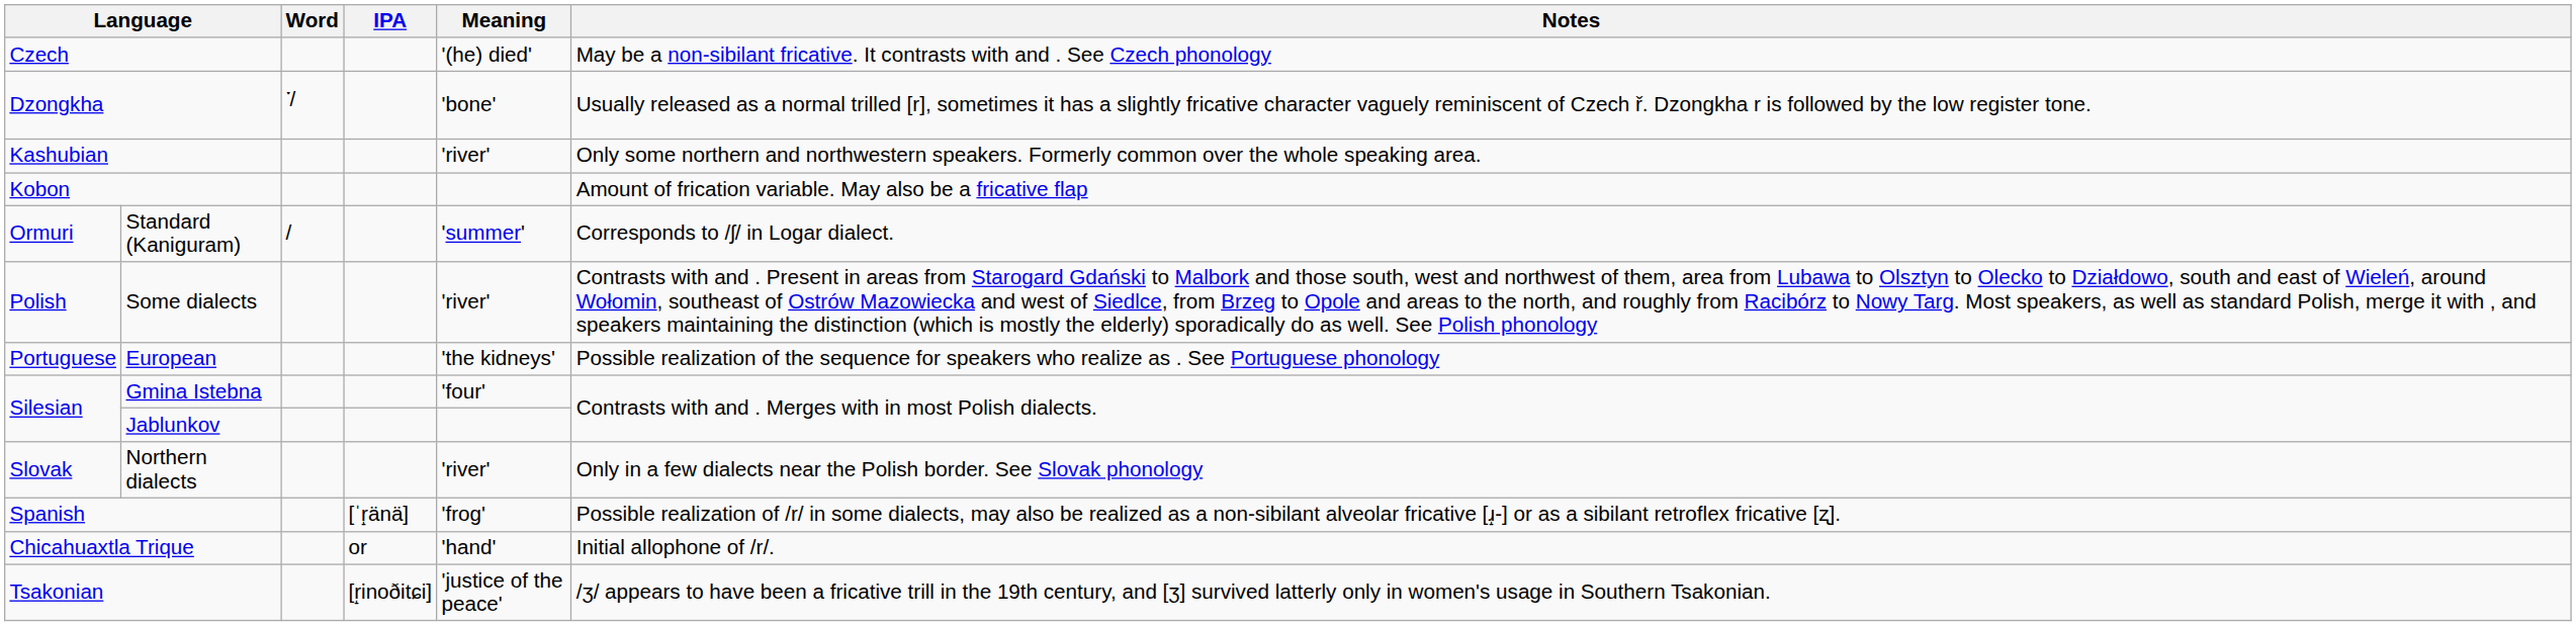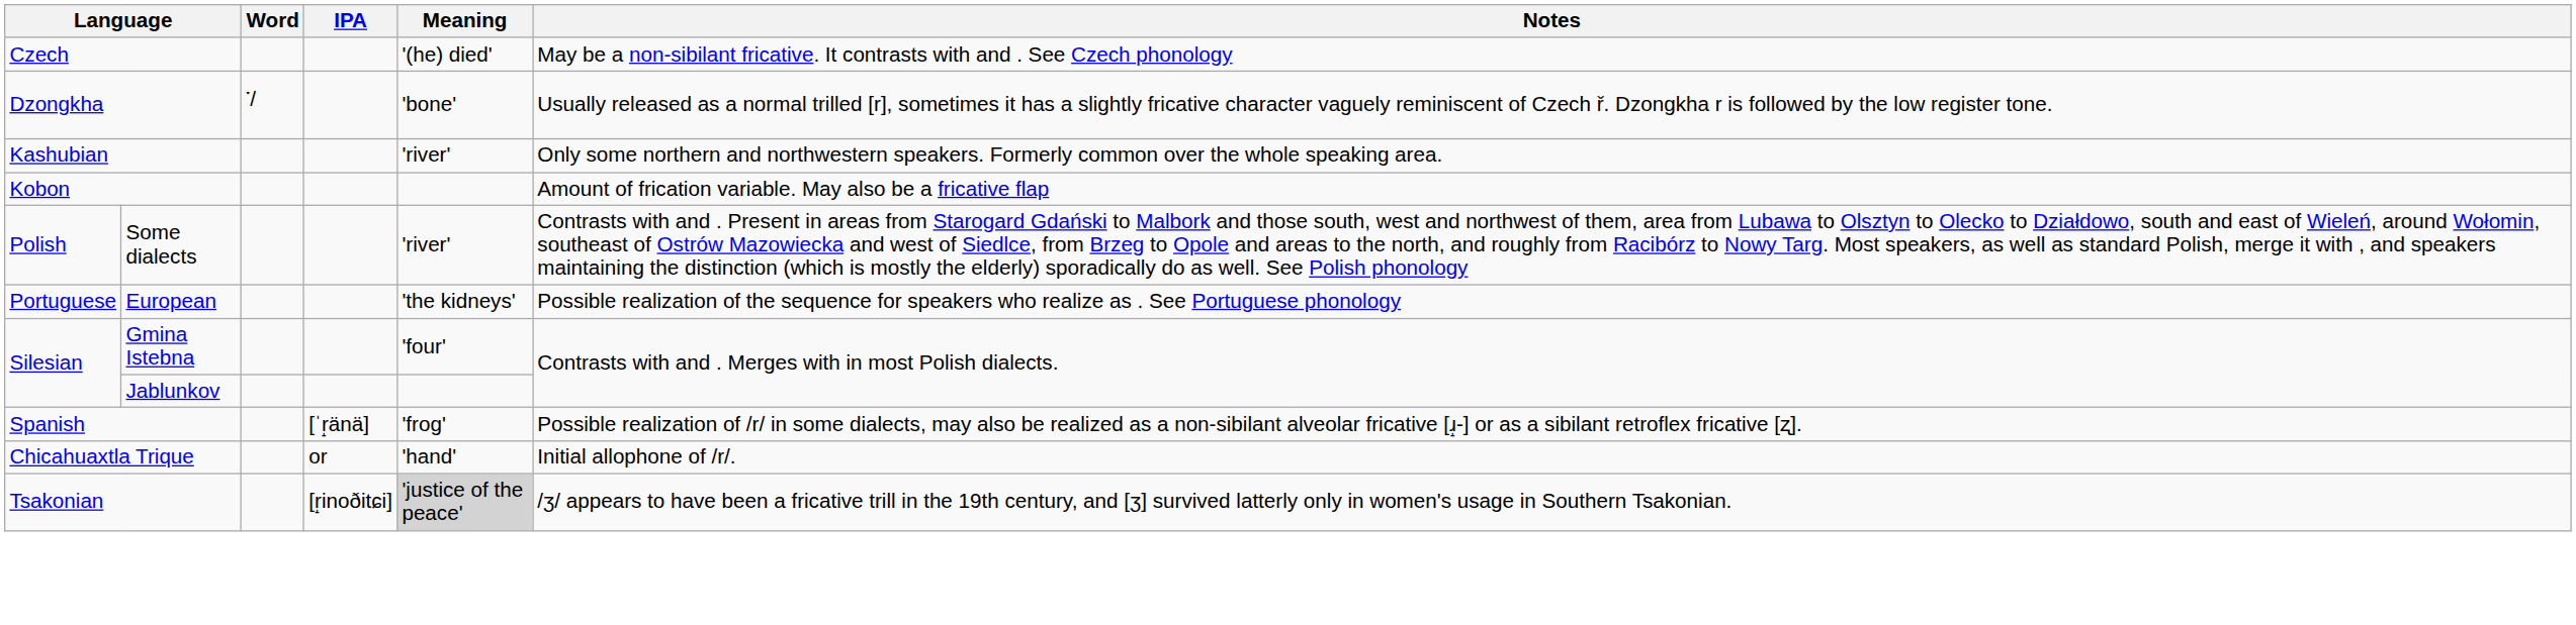 <table class="wikitable">
 <tr>
 <th colspan="2">Language</th>
 <th>Word</th>
 <th><a href='#'>IPA</a></th>
 <th>Meaning</th>
 <th>Notes</th>
 </tr>
 <tr>
 <td colspan="2"><a href='#'>Czech</a></td>
 <td></td>
 <td></td>
 <td>'(he) died'</td>
 <td>May be a <a href='#'>non-sibilant fricative</a>. It contrasts with  and . See <a href='#'>Czech phonology</a></td>
 </tr>
 <tr>
 <td colspan=2><a href='#'>Dzongkha</a></td>
 <td>་/</td>
 <td></td>
 <td>'bone'</td>
 <td>Usually released as a normal trilled [r], sometimes it has a slightly fricative character vaguely reminiscent of Czech ř. Dzongkha r is followed by the low register tone.</td>
 </tr>
 <tr>
 <td colspan="2"><a href='#'>Kashubian</a></td>
 <td></td>
 <td></td>
 <td>'river'</td>
 <td>Only some northern and northwestern speakers. Formerly common over the whole speaking area.</td>
 </tr>
 <tr>
 <td colspan=2><a href='#'>Kobon</a></td>
 <td></td>
 <td></td>
 <td></td>
 <td>Amount of frication variable. May also be a <a href='#'>fricative flap</a></td>
 </tr>
 <tr>
-<td><a href='#'>Ormuri</a></td>
-<td>Standard (Kaniguram)</td>
-<td>/</td>
-<td></td>
-<td>'<a href='#'>summer</a>'</td>
-<td>Corresponds to /ʃ/ in Logar dialect.</td>
-</tr>
-<tr>
 <td><a href='#'>Polish</a></td>
 <td>Some dialects</td>
 <td></td>
 <td></td>
 <td>'river'</td>
 <td>Contrasts with  and . Present in areas from <a href='#'>Starogard Gdański</a> to <a href='#'>Malbork</a> and those south, west and northwest of them, area from <a href='#'>Lubawa</a> to <a href='#'>Olsztyn</a> to <a href='#'>Olecko</a> to <a href='#'>Działdowo</a>, south and east of <a href='#'>Wieleń</a>, around <a href='#'>Wołomin</a>, southeast of <a href='#'>Ostrów Mazowiecka</a> and west of <a href='#'>Siedlce</a>, from <a href='#'>Brzeg</a> to <a href='#'>Opole</a> and areas to the north, and roughly from <a href='#'>Racibórz</a> to <a href='#'>Nowy Targ</a>. Most speakers, as well as standard Polish, merge it with , and speakers maintaining the distinction (which is mostly the elderly) sporadically do as well. See <a href='#'>Polish phonology</a></td>
 </tr>
 <tr>
 <td><a href='#'>Portuguese</a></td>
 <td><a href='#'>European</a></td>
 <td></td>
 <td></td>
 <td>'the kidneys'</td>
 <td>Possible realization of the sequence  for speakers who realize  as . See <a href='#'>Portuguese phonology</a></td>
 </tr>
 <tr>
 <td rowspan="2"><a href='#'>Silesian</a></td>
 <td><a href='#'>Gmina Istebna</a></td>
 <td></td>
 <td></td>
 <td>'four'</td>
 <td rowspan="2">Contrasts with  and . Merges with  in most Polish dialects.</td>
 </tr>
 <tr>
 <td><a href='#'>Jablunkov</a></td>
 <td></td>
 <td></td>
 <td></td>
 </tr>
 <tr>
-<td><a href='#'>Slovak</a></td>
-<td>Northern dialects</td>
-<td></td>
-<td></td>
-<td>'river'</td>
-<td>Only in a few dialects near the Polish border. See <a href='#'>Slovak phonology</a></td>
-</tr>
-<tr>
 <td colspan="2"><a href='#'>Spanish</a></td>
 <td></td>
 <td>[ˈr̝änä]</td>
 <td>'frog'</td>
 <td>Possible realization of /r/ in some dialects, may also be realized as a non-sibilant alveolar fricative [ɹ̝-] or as a sibilant retroflex fricative [ʐ].</td>
 </tr>
 <tr>
 <td colspan="2"><a href='#'>Chicahuaxtla Trique</a></td>
 <td></td>
 <td> or </td>
 <td>'hand'</td>
 <td>Initial allophone of /r/.</td>
 </tr>
 <tr>
 <td colspan="2"><a href='#'>Tsakonian</a></td>
 <td></td>
 <td>[r̝inoðitɕi]</td>
-<td>'justice of the peace'</td>
+<td style="background: lightgrey;">'justice of the peace'</td>
 <td>/ʒ/ appears to have been a fricative trill in the 19th century, and [ʒ] survived latterly only in women's usage in Southern Tsakonian.</td>
 </tr>
 </table>
